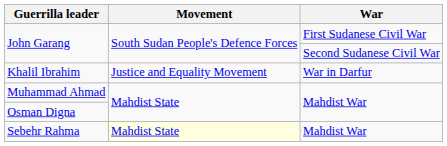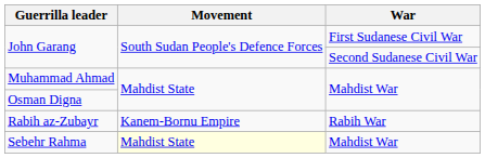 <table class="wikitable">
 <tr>
 <th>Guerrilla leader</th>
 <th>Movement</th>
 <th>War</th>
 </tr>
 <tr>
 <td rowspan="2"><a href='#'>John Garang</a></td>
 <td rowspan="2"><a href='#'>South Sudan People's Defence Forces</a></td>
 <td><a href='#'>First Sudanese Civil War</a></td>
 </tr>
 <tr>
 <td><a href='#'>Second Sudanese Civil War</a></td>
 </tr>
 <tr>
-<td><a href='#'>Khalil Ibrahim</a></td>
-<td><a href='#'>Justice and Equality Movement</a></td>
-<td><a href='#'>War in Darfur</a></td>
-</tr>
-<tr>
 <td><a href='#'>Muhammad Ahmad</a></td>
 <td rowspan="2"><a href='#'>Mahdist State</a></td>
 <td rowspan="2"><a href='#'>Mahdist War</a></td>
 </tr>
 <tr>
 <td><a href='#'>Osman Digna</a></td>
 </tr>
 <tr>
+<td><a href='#'>Rabih az-Zubayr</a></td>
+<td><a href='#'>Kanem-Bornu Empire</a></td>
+<td><a href='#'>Rabih War</a></td>
+</tr>
+<tr>
 <td><a href='#'>Sebehr Rahma</a></td>
 <td style="background: lightyellow;"><a href='#'>Mahdist State</a></td>
 <td><a href='#'>Mahdist War</a></td>
 </tr>
 </table>
